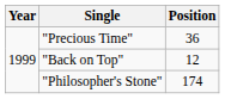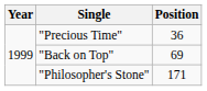 <table class="wikitable">
 <tr>
 <th>Year</th>
 <th>Single</th>
 <th>Position</th>
 </tr>
 <tr>
 <td rowspan="3">1999</td>
 <td>"Precious Time"</td>
 <td align="center">36</td>
 </tr>
 <tr>
 <td>"Back on Top"</td>
-<td align="center">12</td>
+<td align="center">69</td>
 </tr>
 <tr>
 <td>"Philosopher's Stone"</td>
-<td align="center">174</td>
+<td align="center">171</td>
 </tr>
 </table>
